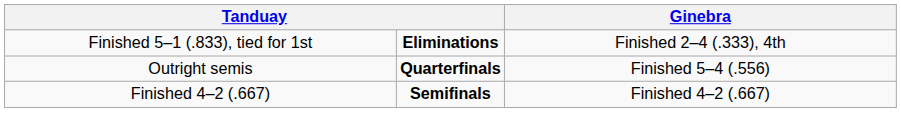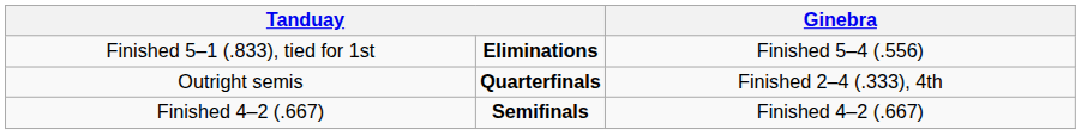 <table class="wikitable" style="width:100%;">
 <tr align=center>
 <th colspan="2" style="width:45%;"><a href='#'>Tanduay</a></th>
 <th colspan="2" style="width:45%;"><a href='#'>Ginebra</a></th>
 </tr>
 <tr align=center>
 <td>Finished 5–1 (.833), tied for 1st</td>
 <td colspan=2><strong>Eliminations</strong></td>
-<td>Finished 2–4 (.333), 4th</td>
+<td>Finished 5–4 (.556)</td>
 </tr>
 <tr align=center>
 <td>Outright semis</td>
 <td colspan=2><strong>Quarterfinals</strong></td>
-<td>Finished 5–4 (.556)</td>
+<td>Finished 2–4 (.333), 4th</td>
 </tr>
 <tr align=center>
 <td rowspan="2" style="width:45%;">Finished 4–2 (.667)</td>
 <td colspan=2><strong>Semifinals</strong></td>
 <td>Finished 4–2 (.667)</td>
 </tr>
 </table>
